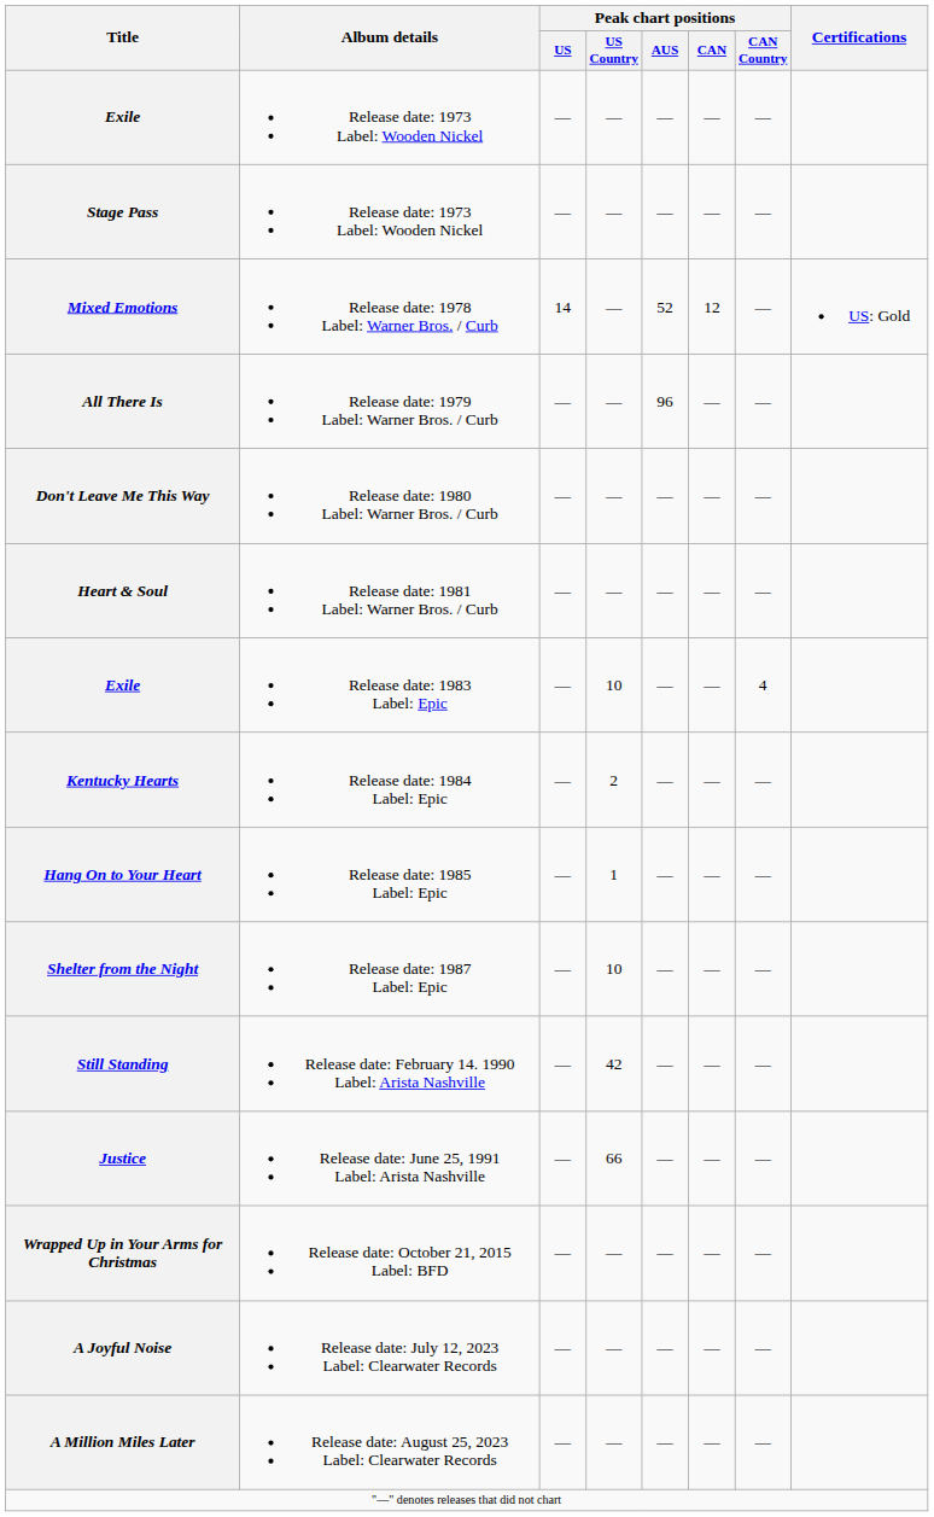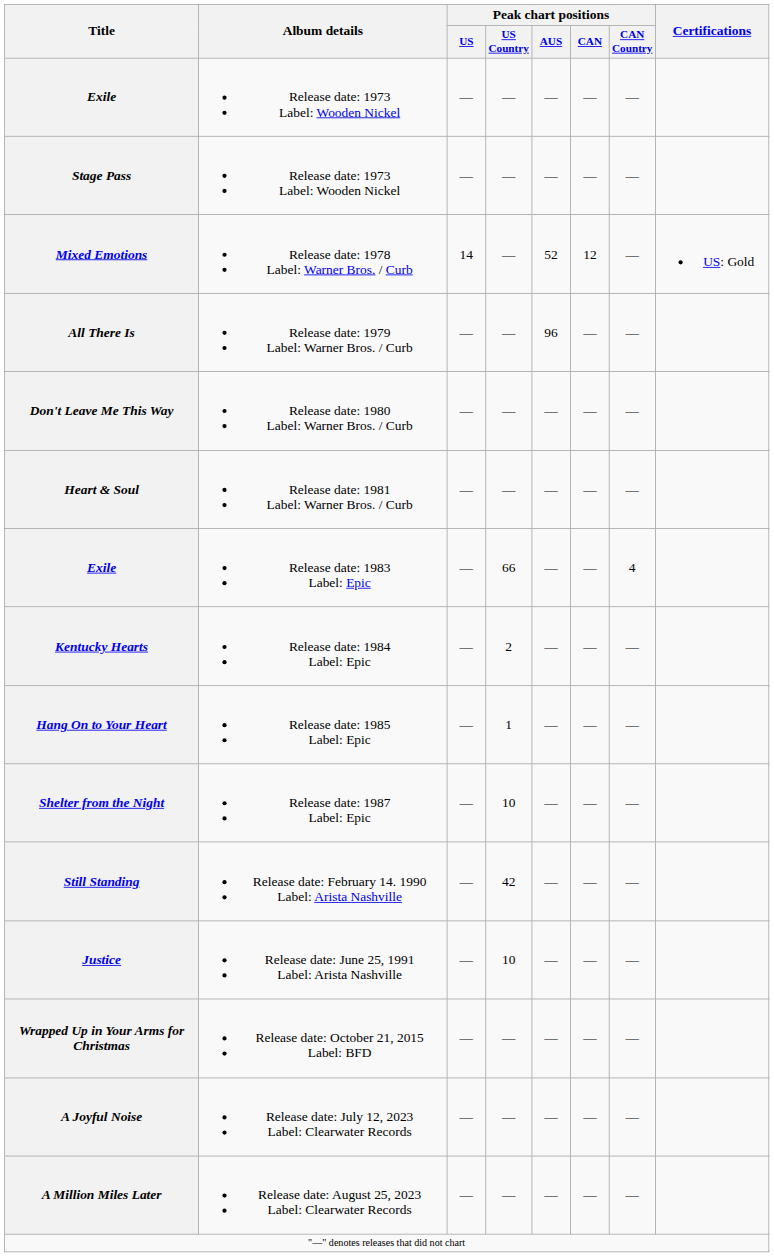 <table class="wikitable plainrowheaders" style="text-align:center;">
 <tr>
 <th rowspan="2" style="width:14em;">Title</th>
 <th rowspan="2" style="width:18em;">Album details</th>
 <th colspan="5">Peak chart positions</th>
 <th rowspan="2" style="width:8em;"><a href='#'>Certifications</a></th>
 </tr>
 <tr style="font-size:smaller;">
 <th width="40"><a href='#'>US</a><br></th>
 <th width="40"><a href='#'>US Country</a><br></th>
 <th width="40"><a href='#'>AUS</a><br></th>
 <th width="40"><a href='#'>CAN</a><br></th>
 <th width="40"><a href='#'>CAN Country</a><br></th>
 </tr>
 <tr>
 <th scope="row"><em>Exile</em></th>
 <td><br><ul><li>Release date: 1973</li><li>Label: <a href='#'>Wooden Nickel</a></li></ul></td>
 <td>—</td>
 <td>—</td>
 <td>—</td>
 <td>—</td>
 <td>—</td>
 <td></td>
 </tr>
 <tr>
 <th scope="row"><em>Stage Pass</em></th>
 <td><br><ul><li>Release date: 1973</li><li>Label: Wooden Nickel</li></ul></td>
 <td>—</td>
 <td>—</td>
 <td>—</td>
 <td>—</td>
 <td>—</td>
 <td></td>
 </tr>
 <tr>
 <th scope="row"><em><a href='#'>Mixed Emotions</a></em></th>
 <td><br><ul><li>Release date: 1978</li><li>Label: <a href='#'>Warner Bros.</a> / <a href='#'>Curb</a></li></ul></td>
 <td>14</td>
 <td>—</td>
 <td>52</td>
 <td>12</td>
 <td>—</td>
 <td><br><ul><li><a href='#'>US</a>: Gold</li></ul></td>
 </tr>
 <tr>
 <th scope="row"><em>All There Is</em></th>
 <td><br><ul><li>Release date: 1979</li><li>Label: Warner Bros. / Curb</li></ul></td>
 <td>—</td>
 <td>—</td>
 <td>96</td>
 <td>—</td>
 <td>—</td>
 <td></td>
 </tr>
 <tr>
 <th scope="row"><em>Don't Leave Me This Way</em></th>
 <td><br><ul><li>Release date: 1980</li><li>Label: Warner Bros. / Curb</li></ul></td>
 <td>—</td>
 <td>—</td>
 <td>—</td>
 <td>—</td>
 <td>—</td>
 <td></td>
 </tr>
 <tr>
 <th scope="row"><em>Heart & Soul</em></th>
 <td><br><ul><li>Release date: 1981</li><li>Label: Warner Bros. / Curb</li></ul></td>
 <td>—</td>
 <td>—</td>
 <td>—</td>
 <td>—</td>
 <td>—</td>
 <td></td>
 </tr>
 <tr>
 <th scope="row"><em><a href='#'>Exile</a></em></th>
 <td><br><ul><li>Release date: 1983</li><li>Label: <a href='#'>Epic</a></li></ul></td>
 <td>—</td>
-<td>10</td>
+<td>66</td>
 <td>—</td>
 <td>—</td>
 <td>4</td>
 <td></td>
 </tr>
 <tr>
 <th scope="row"><em><a href='#'>Kentucky Hearts</a></em></th>
 <td><br><ul><li>Release date: 1984</li><li>Label: Epic</li></ul></td>
 <td>—</td>
 <td>2</td>
 <td>—</td>
 <td>—</td>
 <td>—</td>
 <td></td>
 </tr>
 <tr>
 <th scope="row"><em><a href='#'>Hang On to Your Heart</a></em></th>
 <td><br><ul><li>Release date: 1985</li><li>Label: Epic</li></ul></td>
 <td>—</td>
 <td>1</td>
 <td>—</td>
 <td>—</td>
 <td>—</td>
 <td></td>
 </tr>
 <tr>
 <th scope="row"><em><a href='#'>Shelter from the Night</a></em></th>
 <td><br><ul><li>Release date: 1987</li><li>Label: Epic</li></ul></td>
 <td>—</td>
 <td>10</td>
 <td>—</td>
 <td>—</td>
 <td>—</td>
 <td></td>
 </tr>
 <tr>
 <th scope="row"><em><a href='#'>Still Standing</a></em></th>
 <td><br><ul><li>Release date: February 14. 1990</li><li>Label: <a href='#'>Arista Nashville</a></li></ul></td>
 <td>—</td>
 <td>42</td>
 <td>—</td>
 <td>—</td>
 <td>—</td>
 <td></td>
 </tr>
 <tr>
 <th scope="row"><em><a href='#'>Justice</a></em></th>
 <td><br><ul><li>Release date: June 25, 1991</li><li>Label: Arista Nashville</li></ul></td>
 <td>—</td>
-<td>66</td>
+<td>10</td>
 <td>—</td>
 <td>—</td>
 <td>—</td>
 <td></td>
 </tr>
 <tr>
 <th scope="row"><em>Wrapped Up in Your Arms for Christmas</em></th>
 <td><br><ul><li>Release date: October 21, 2015</li><li>Label: BFD</li></ul></td>
 <td>—</td>
 <td>—</td>
 <td>—</td>
 <td>—</td>
 <td>—</td>
 <td></td>
 </tr>
 <tr>
 <th scope="row"><em>A Joyful Noise</em></th>
 <td><br><ul><li>Release date: July 12, 2023</li><li>Label: Clearwater Records</li></ul></td>
 <td>—</td>
 <td>—</td>
 <td>—</td>
 <td>—</td>
 <td>—</td>
 <td></td>
 </tr>
 <tr>
 <th scope="row"><em>A Million Miles Later</em></th>
 <td><br><ul><li>Release date: August 25, 2023</li><li>Label: Clearwater Records</li></ul></td>
 <td>—</td>
 <td>—</td>
 <td>—</td>
 <td>—</td>
 <td>—</td>
 <td></td>
 </tr>
 <tr>
 <td colspan="8" style="font-size:9pt">"—" denotes releases that did not chart</td>
 </tr>
 </table>
